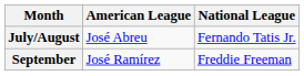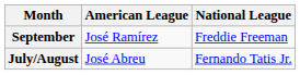 <table class="wikitable">
 <tr>
 <th>Month</th>
 <th>American League</th>
 <th>National League</th>
 </tr>
 <tr>
+<th>September</th>
+<td><a href='#'>José Ramírez</a></td>
+<td><a href='#'>Freddie Freeman</a></td>
+</tr>
+<tr>
 <th>July/August</th>
 <td><a href='#'>José Abreu</a></td>
 <td><a href='#'>Fernando Tatis Jr.</a></td>
 </tr>
-<tr>
-<th>September</th>
-<td><a href='#'>José Ramírez</a></td>
-<td><a href='#'>Freddie Freeman</a></td>
-</tr>
 </table>
